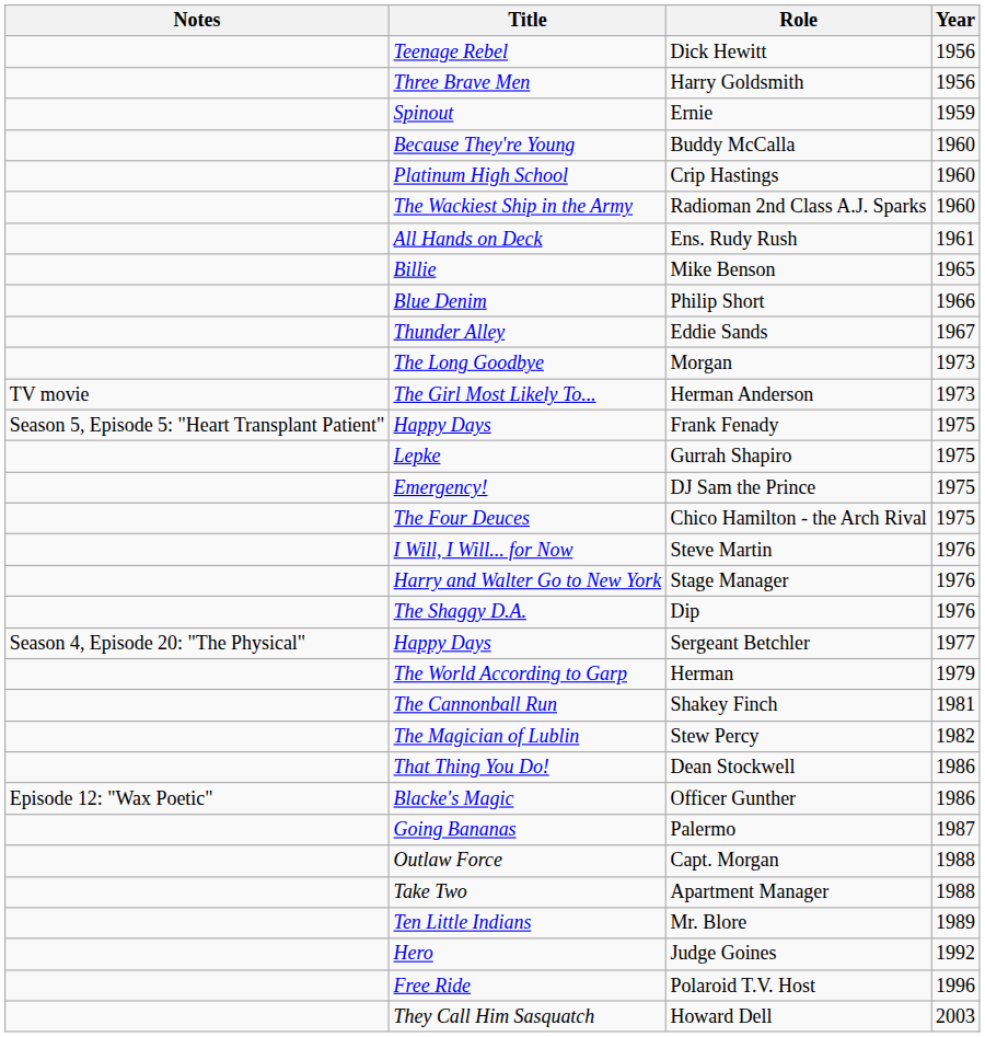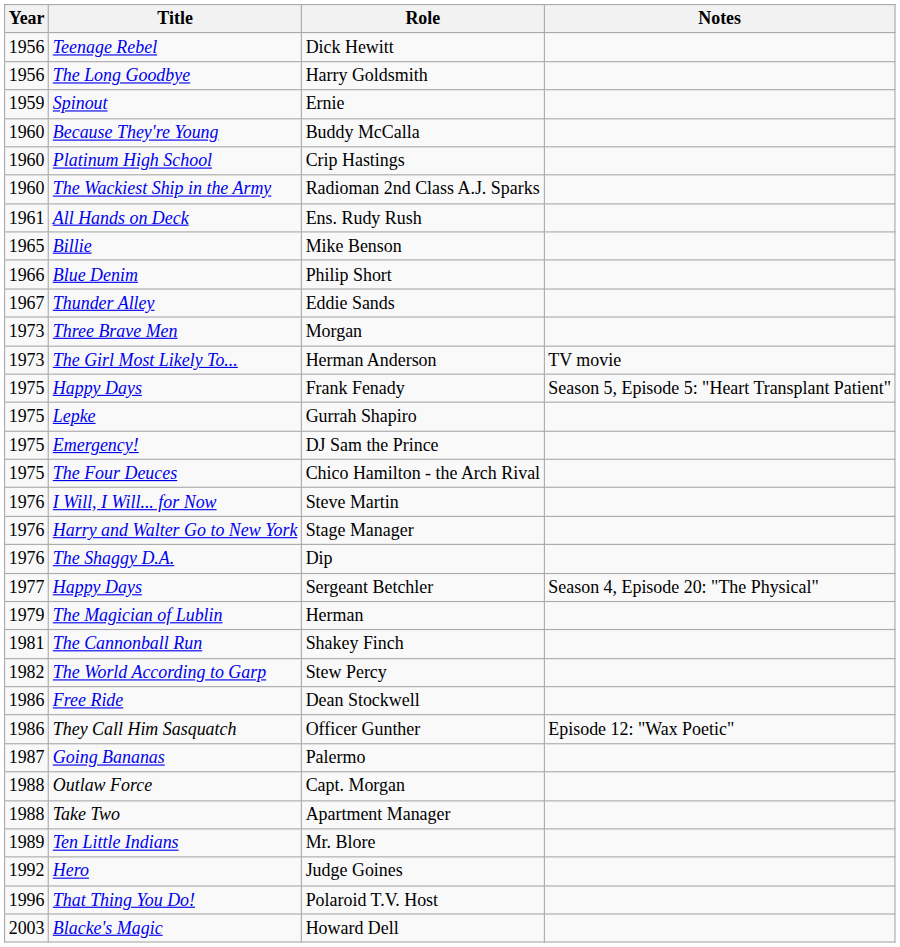 <table class="wikitable">
 <tr>
-<th>Notes</th>
+<th>Year</th>
 <th>Title</th>
 <th>Role</th>
-<th>Year</th>
+<th>Notes</th>
 </tr>
 <tr>
-<td></td>
+<td>1956</td>
 <td><em><a href='#'>Teenage Rebel</a></em></td>
 <td>Dick Hewitt</td>
-<td>1956</td>
+<td></td>
 </tr>
 <tr>
+<td>1956</td>
+<td><em><a href='#'>The Long Goodbye</a></em></td>
+<td>Harry Goldsmith</td>
 <td></td>
-<td><em><a href='#'>Three Brave Men</a></em></td>
-<td>Harry Goldsmith</td>
-<td>1956</td>
 </tr>
 <tr>
-<td></td>
+<td>1959</td>
 <td><em><a href='#'>Spinout</a></em></td>
 <td>Ernie</td>
-<td>1959</td>
+<td></td>
 </tr>
 <tr>
-<td></td>
+<td>1960</td>
 <td><em><a href='#'>Because They're Young</a></em></td>
 <td>Buddy McCalla</td>
-<td>1960</td>
+<td></td>
 </tr>
 <tr>
-<td></td>
+<td>1960</td>
 <td><em><a href='#'>Platinum High School</a></em></td>
 <td>Crip Hastings</td>
-<td>1960</td>
+<td></td>
 </tr>
 <tr>
-<td></td>
+<td>1960</td>
 <td><em><a href='#'>The Wackiest Ship in the Army</a></em></td>
 <td>Radioman 2nd Class A.J. Sparks</td>
-<td>1960</td>
+<td></td>
 </tr>
 <tr>
-<td></td>
+<td>1961</td>
 <td><em><a href='#'>All Hands on Deck</a></em></td>
 <td>Ens. Rudy Rush</td>
-<td>1961</td>
+<td></td>
 </tr>
 <tr>
-<td></td>
+<td>1965</td>
 <td><em><a href='#'>Billie</a></em></td>
 <td>Mike Benson</td>
-<td>1965</td>
+<td></td>
 </tr>
 <tr>
-<td></td>
+<td>1966</td>
 <td><em><a href='#'>Blue Denim</a></em></td>
 <td>Philip Short</td>
-<td>1966</td>
+<td></td>
 </tr>
 <tr>
-<td></td>
+<td>1967</td>
 <td><em><a href='#'>Thunder Alley</a></em></td>
 <td>Eddie Sands</td>
-<td>1967</td>
+<td></td>
 </tr>
 <tr>
+<td>1973</td>
+<td><em><a href='#'>Three Brave Men</a></em></td>
+<td>Morgan</td>
 <td></td>
-<td><em><a href='#'>The Long Goodbye</a></em></td>
-<td>Morgan</td>
-<td>1973</td>
 </tr>
 <tr>
-<td>TV movie</td>
+<td>1973</td>
 <td><em><a href='#'>The Girl Most Likely To...</a></em></td>
 <td>Herman Anderson</td>
-<td>1973</td>
+<td>TV movie</td>
 </tr>
 <tr>
-<td>Season 5, Episode 5: "Heart Transplant Patient"</td>
+<td>1975</td>
 <td><em><a href='#'>Happy Days</a></em></td>
 <td>Frank Fenady</td>
-<td>1975</td>
+<td>Season 5, Episode 5: "Heart Transplant Patient"</td>
 </tr>
 <tr>
-<td></td>
+<td>1975</td>
 <td><em><a href='#'>Lepke</a></em></td>
 <td>Gurrah Shapiro</td>
-<td>1975</td>
+<td></td>
 </tr>
 <tr>
-<td></td>
+<td>1975</td>
 <td><em><a href='#'>Emergency!</a></em></td>
 <td>DJ Sam the Prince</td>
-<td>1975</td>
+<td></td>
 </tr>
 <tr>
-<td></td>
+<td>1975</td>
 <td><em><a href='#'>The Four Deuces</a></em></td>
 <td>Chico Hamilton - the Arch Rival</td>
-<td>1975</td>
+<td></td>
 </tr>
 <tr>
-<td></td>
+<td>1976</td>
 <td><em><a href='#'>I Will, I Will... for Now</a></em></td>
 <td>Steve Martin</td>
-<td>1976</td>
+<td></td>
 </tr>
 <tr>
-<td></td>
+<td>1976</td>
 <td><em><a href='#'>Harry and Walter Go to New York</a></em></td>
 <td>Stage Manager</td>
-<td>1976</td>
+<td></td>
 </tr>
 <tr>
-<td></td>
+<td>1976</td>
 <td><em><a href='#'>The Shaggy D.A.</a></em></td>
 <td>Dip</td>
-<td>1976</td>
+<td></td>
 </tr>
 <tr>
-<td>Season 4, Episode 20: "The Physical"</td>
+<td>1977</td>
 <td><em><a href='#'>Happy Days</a></em></td>
 <td>Sergeant Betchler</td>
-<td>1977</td>
+<td>Season 4, Episode 20: "The Physical"</td>
 </tr>
 <tr>
+<td>1979</td>
+<td><em><a href='#'>The Magician of Lublin</a></em></td>
+<td>Herman</td>
 <td></td>
-<td><em><a href='#'>The World According to Garp</a></em></td>
-<td>Herman</td>
-<td>1979</td>
 </tr>
 <tr>
-<td></td>
+<td>1981</td>
 <td><em><a href='#'>The Cannonball Run</a></em></td>
 <td>Shakey Finch</td>
-<td>1981</td>
+<td></td>
 </tr>
 <tr>
+<td>1982</td>
+<td><em><a href='#'>The World According to Garp</a></em></td>
+<td>Stew Percy</td>
 <td></td>
-<td><em><a href='#'>The Magician of Lublin</a></em></td>
-<td>Stew Percy</td>
-<td>1982</td>
 </tr>
 <tr>
+<td>1986</td>
+<td><em><a href='#'>Free Ride</a></em></td>
+<td>Dean Stockwell</td>
 <td></td>
-<td><em><a href='#'>That Thing You Do!</a></em></td>
-<td>Dean Stockwell</td>
-<td>1986</td>
 </tr>
 <tr>
+<td>1986</td>
+<td><em>They Call Him Sasquatch</em></td>
+<td>Officer Gunther</td>
 <td>Episode 12: "Wax Poetic"</td>
-<td><em><a href='#'>Blacke's Magic</a></em></td>
-<td>Officer Gunther</td>
-<td>1986</td>
 </tr>
 <tr>
-<td></td>
+<td>1987</td>
 <td><em><a href='#'>Going Bananas</a></em></td>
 <td>Palermo</td>
-<td>1987</td>
+<td></td>
 </tr>
 <tr>
-<td></td>
+<td>1988</td>
 <td><em>Outlaw Force</em></td>
 <td>Capt. Morgan</td>
-<td>1988</td>
+<td></td>
 </tr>
 <tr>
-<td></td>
+<td>1988</td>
 <td><em>Take Two</em></td>
 <td>Apartment Manager</td>
-<td>1988</td>
+<td></td>
 </tr>
 <tr>
-<td></td>
+<td>1989</td>
 <td><em><a href='#'>Ten Little Indians</a></em></td>
 <td>Mr. Blore</td>
-<td>1989</td>
+<td></td>
 </tr>
 <tr>
-<td></td>
+<td>1992</td>
 <td><em><a href='#'>Hero</a></em></td>
 <td>Judge Goines</td>
-<td>1992</td>
+<td></td>
 </tr>
 <tr>
+<td>1996</td>
+<td><em><a href='#'>That Thing You Do!</a></em></td>
+<td>Polaroid T.V. Host</td>
 <td></td>
-<td><em><a href='#'>Free Ride</a></em></td>
-<td>Polaroid T.V. Host</td>
-<td>1996</td>
 </tr>
 <tr>
+<td>2003</td>
+<td><em><a href='#'>Blacke's Magic</a></em></td>
+<td>Howard Dell</td>
 <td></td>
-<td><em>They Call Him Sasquatch</em></td>
-<td>Howard Dell</td>
-<td>2003</td>
 </tr>
 </table>
